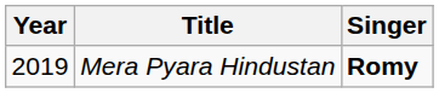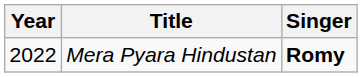 <table class="wikitable sortable">
 <tr>
 <th>Year</th>
 <th>Title</th>
 <th>Singer</th>
 </tr>
 <tr>
-<td>2019</td>
+<td>2022</td>
 <td><em>Mera Pyara Hindustan</em></td>
 <td><strong>Romy</strong></td>
 </tr>
 </table>
